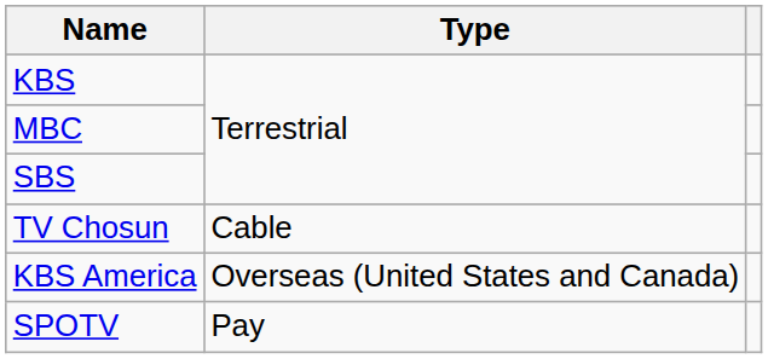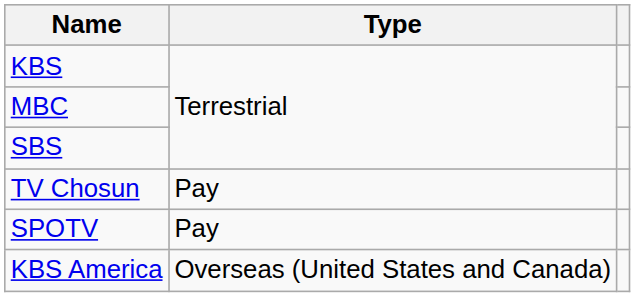 <table class="wikitable sortable">
 <tr>
 <th>Name</th>
 <th>Type</th>
 <th class="unsortable"></th>
 </tr>
 <tr>
 <td><a href='#'>KBS</a></td>
 <td rowspan="3">Terrestrial</td>
 <td></td>
 </tr>
 <tr>
 <td><a href='#'>MBC</a></td>
 <td></td>
 </tr>
 <tr>
 <td><a href='#'>SBS</a></td>
 <td></td>
 </tr>
 <tr>
 <td><a href='#'>TV Chosun</a></td>
-<td>Cable</td>
+<td>Pay</td>
+<td></td>
+</tr>
+<tr>
+<td><a href='#'>SPOTV</a></td>
+<td>Pay</td>
 <td></td>
 </tr>
 <tr>
 <td><a href='#'>KBS America</a></td>
 <td>Overseas (United States and Canada)</td>
 <td></td>
 </tr>
-<tr>
-<td><a href='#'>SPOTV</a></td>
-<td>Pay</td>
-<td></td>
-</tr>
 </table>
